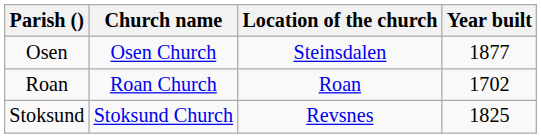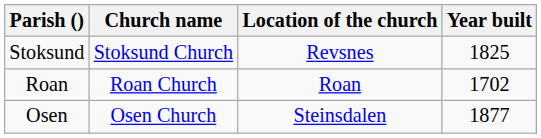 <table class="wikitable" style="text-align:center">
 <tr>
 <th>Parish ()</th>
 <th>Church name</th>
 <th>Location of the church</th>
 <th>Year built</th>
 </tr>
 <tr>
-<td rowspan="1">Osen</td>
-<td><a href='#'>Osen Church</a></td>
-<td><a href='#'>Steinsdalen</a></td>
-<td>1877</td>
+<td rowspan="1">Stoksund</td>
+<td><a href='#'>Stoksund Church</a></td>
+<td><a href='#'>Revsnes</a></td>
+<td>1825</td>
 </tr>
 <tr>
 <td rowspan="1">Roan</td>
 <td><a href='#'>Roan Church</a></td>
 <td><a href='#'>Roan</a></td>
 <td>1702</td>
 </tr>
 <tr>
-<td rowspan="1">Stoksund</td>
-<td><a href='#'>Stoksund Church</a></td>
-<td><a href='#'>Revsnes</a></td>
-<td>1825</td>
+<td rowspan="1">Osen</td>
+<td><a href='#'>Osen Church</a></td>
+<td><a href='#'>Steinsdalen</a></td>
+<td>1877</td>
 </tr>
 </table>
